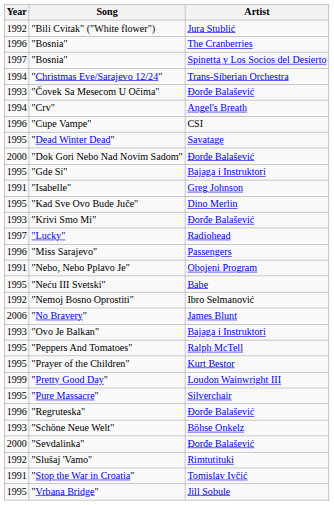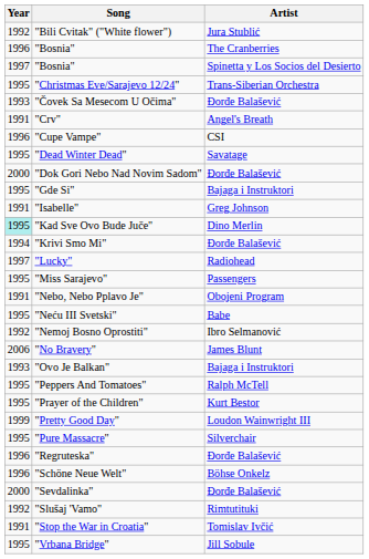 <table class="wikitable sortable">
 <tr>
 <th>Year</th>
 <th>Song</th>
 <th>Artist</th>
 </tr>
 <tr>
 <td>1992</td>
 <td>"Bili Cvitak" ("White flower")</td>
 <td><a href='#'>Jura Stublić</a></td>
 </tr>
 <tr>
 <td>1996</td>
 <td>"Bosnia"</td>
 <td><a href='#'>The Cranberries</a></td>
 </tr>
 <tr>
 <td>1997</td>
 <td>"Bosnia"</td>
 <td><a href='#'>Spinetta y Los Socios del Desierto</a></td>
 </tr>
 <tr>
-<td>1994</td>
+<td>1995</td>
 <td>"<a href='#'>Christmas Eve/Sarajevo 12/24</a>"</td>
 <td><a href='#'>Trans-Siberian Orchestra</a></td>
 </tr>
 <tr>
 <td>1993</td>
 <td>"Čovek Sa Mesecom U Očima"</td>
 <td><a href='#'>Đorđe Balašević</a></td>
 </tr>
 <tr>
-<td>1994</td>
+<td>1991</td>
 <td>"Crv"</td>
 <td><a href='#'>Angel's Breath</a></td>
 </tr>
 <tr>
 <td>1996</td>
 <td>"Cupe Vampe"</td>
 <td>CSI</td>
 </tr>
 <tr>
 <td>1995</td>
 <td>"<a href='#'>Dead Winter Dead</a>"</td>
 <td><a href='#'>Savatage</a></td>
 </tr>
 <tr>
 <td>2000</td>
 <td>"Dok Gori Nebo Nad Novim Sadom"</td>
 <td><a href='#'>Đorđe Balašević</a></td>
 </tr>
 <tr>
 <td>1995</td>
 <td>"Gde Si"</td>
 <td><a href='#'>Bajaga i Instruktori</a></td>
 </tr>
 <tr>
 <td>1991</td>
 <td>"Isabelle"</td>
 <td><a href='#'>Greg Johnson</a></td>
 </tr>
 <tr>
-<td>1995</td>
+<td style="background: paleturquoise;">1995</td>
 <td>"Kad Sve Ovo Bude Juče"</td>
 <td><a href='#'>Dino Merlin</a></td>
 </tr>
 <tr>
-<td>1993</td>
+<td>1994</td>
 <td>"Krivi Smo Mi"</td>
 <td><a href='#'>Đorđe Balašević</a></td>
 </tr>
 <tr>
 <td>1997</td>
 <td><a href='#'>"Lucky"</a></td>
 <td><a href='#'>Radiohead</a></td>
 </tr>
 <tr>
-<td>1996</td>
+<td>1995</td>
 <td>"Miss Sarajevo"</td>
 <td><a href='#'>Passengers</a></td>
 </tr>
 <tr>
 <td>1991</td>
 <td>"Nebo, Nebo Pplavo Je"</td>
 <td><a href='#'>Obojeni Program</a></td>
 </tr>
 <tr>
 <td>1995</td>
 <td>"Neću III Svetski"</td>
 <td><a href='#'>Babe</a></td>
 </tr>
 <tr>
 <td>1992</td>
 <td>"Nemoj Bosno Oprostiti"</td>
 <td>Ibro Selmanović</td>
 </tr>
 <tr>
 <td>2006</td>
 <td>"<a href='#'>No Bravery</a>"</td>
 <td><a href='#'>James Blunt</a></td>
 </tr>
 <tr>
 <td>1993</td>
 <td>"Ovo Je Balkan"</td>
 <td><a href='#'>Bajaga i Instruktori</a></td>
 </tr>
 <tr>
 <td>1995</td>
 <td>"Peppers And Tomatoes"</td>
 <td><a href='#'>Ralph McTell</a></td>
 </tr>
 <tr>
 <td>1995</td>
 <td>"Prayer of the Children"</td>
 <td><a href='#'>Kurt Bestor</a></td>
 </tr>
 <tr>
 <td>1999</td>
 <td>"<a href='#'>Pretty Good Day</a>"</td>
 <td><a href='#'>Loudon Wainwright III</a></td>
 </tr>
 <tr>
 <td>1995</td>
 <td>"<a href='#'>Pure Massacre</a>"</td>
 <td><a href='#'>Silverchair</a></td>
 </tr>
 <tr>
 <td>1996</td>
 <td>"Regruteska"</td>
 <td><a href='#'>Đorđe Balašević</a></td>
 </tr>
 <tr>
-<td>1993</td>
+<td>1996</td>
 <td>"Schöne Neue Welt"</td>
 <td><a href='#'>Böhse Onkelz</a></td>
 </tr>
 <tr>
 <td>2000</td>
 <td>"Sevdalinka"</td>
 <td><a href='#'>Đorđe Balašević</a></td>
 </tr>
 <tr>
 <td>1992</td>
 <td>"Slušaj 'Vamo"</td>
 <td><a href='#'>Rimtutituki</a></td>
 </tr>
 <tr>
 <td>1991</td>
 <td>"<a href='#'>Stop the War in Croatia</a>"</td>
 <td><a href='#'>Tomislav Ivčić</a></td>
 </tr>
 <tr>
 <td>1995</td>
 <td>"<a href='#'>Vrbana Bridge</a>"</td>
 <td><a href='#'>Jill Sobule</a></td>
 </tr>
 </table>
